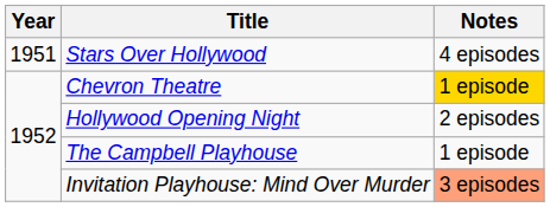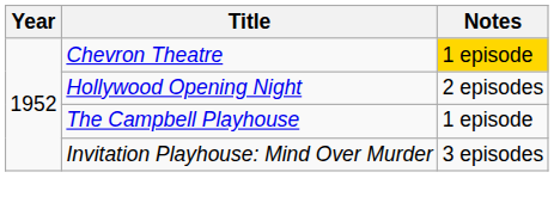 <table class="wikitable">
 <tr>
 <th>Year</th>
 <th>Title</th>
 <th>Notes</th>
-</tr>
-<tr>
-<td>1951</td>
-<td><em><a href='#'>Stars Over Hollywood</a></em></td>
-<td>4 episodes</td>
 </tr>
 <tr>
 <td rowspan=4>1952</td>
 <td><em><a href='#'>Chevron Theatre</a></em></td>
 <td style="background: gold;">1 episode</td>
 </tr>
 <tr>
 <td><em><a href='#'>Hollywood Opening Night</a></em></td>
 <td>2 episodes</td>
 </tr>
 <tr>
 <td><em><a href='#'>The Campbell Playhouse</a></em></td>
 <td>1 episode</td>
 </tr>
 <tr>
 <td><em>Invitation Playhouse: Mind Over Murder</em></td>
-<td style="background: lightsalmon;">3 episodes</td>
+<td>3 episodes</td>
 </tr>
 </table>
